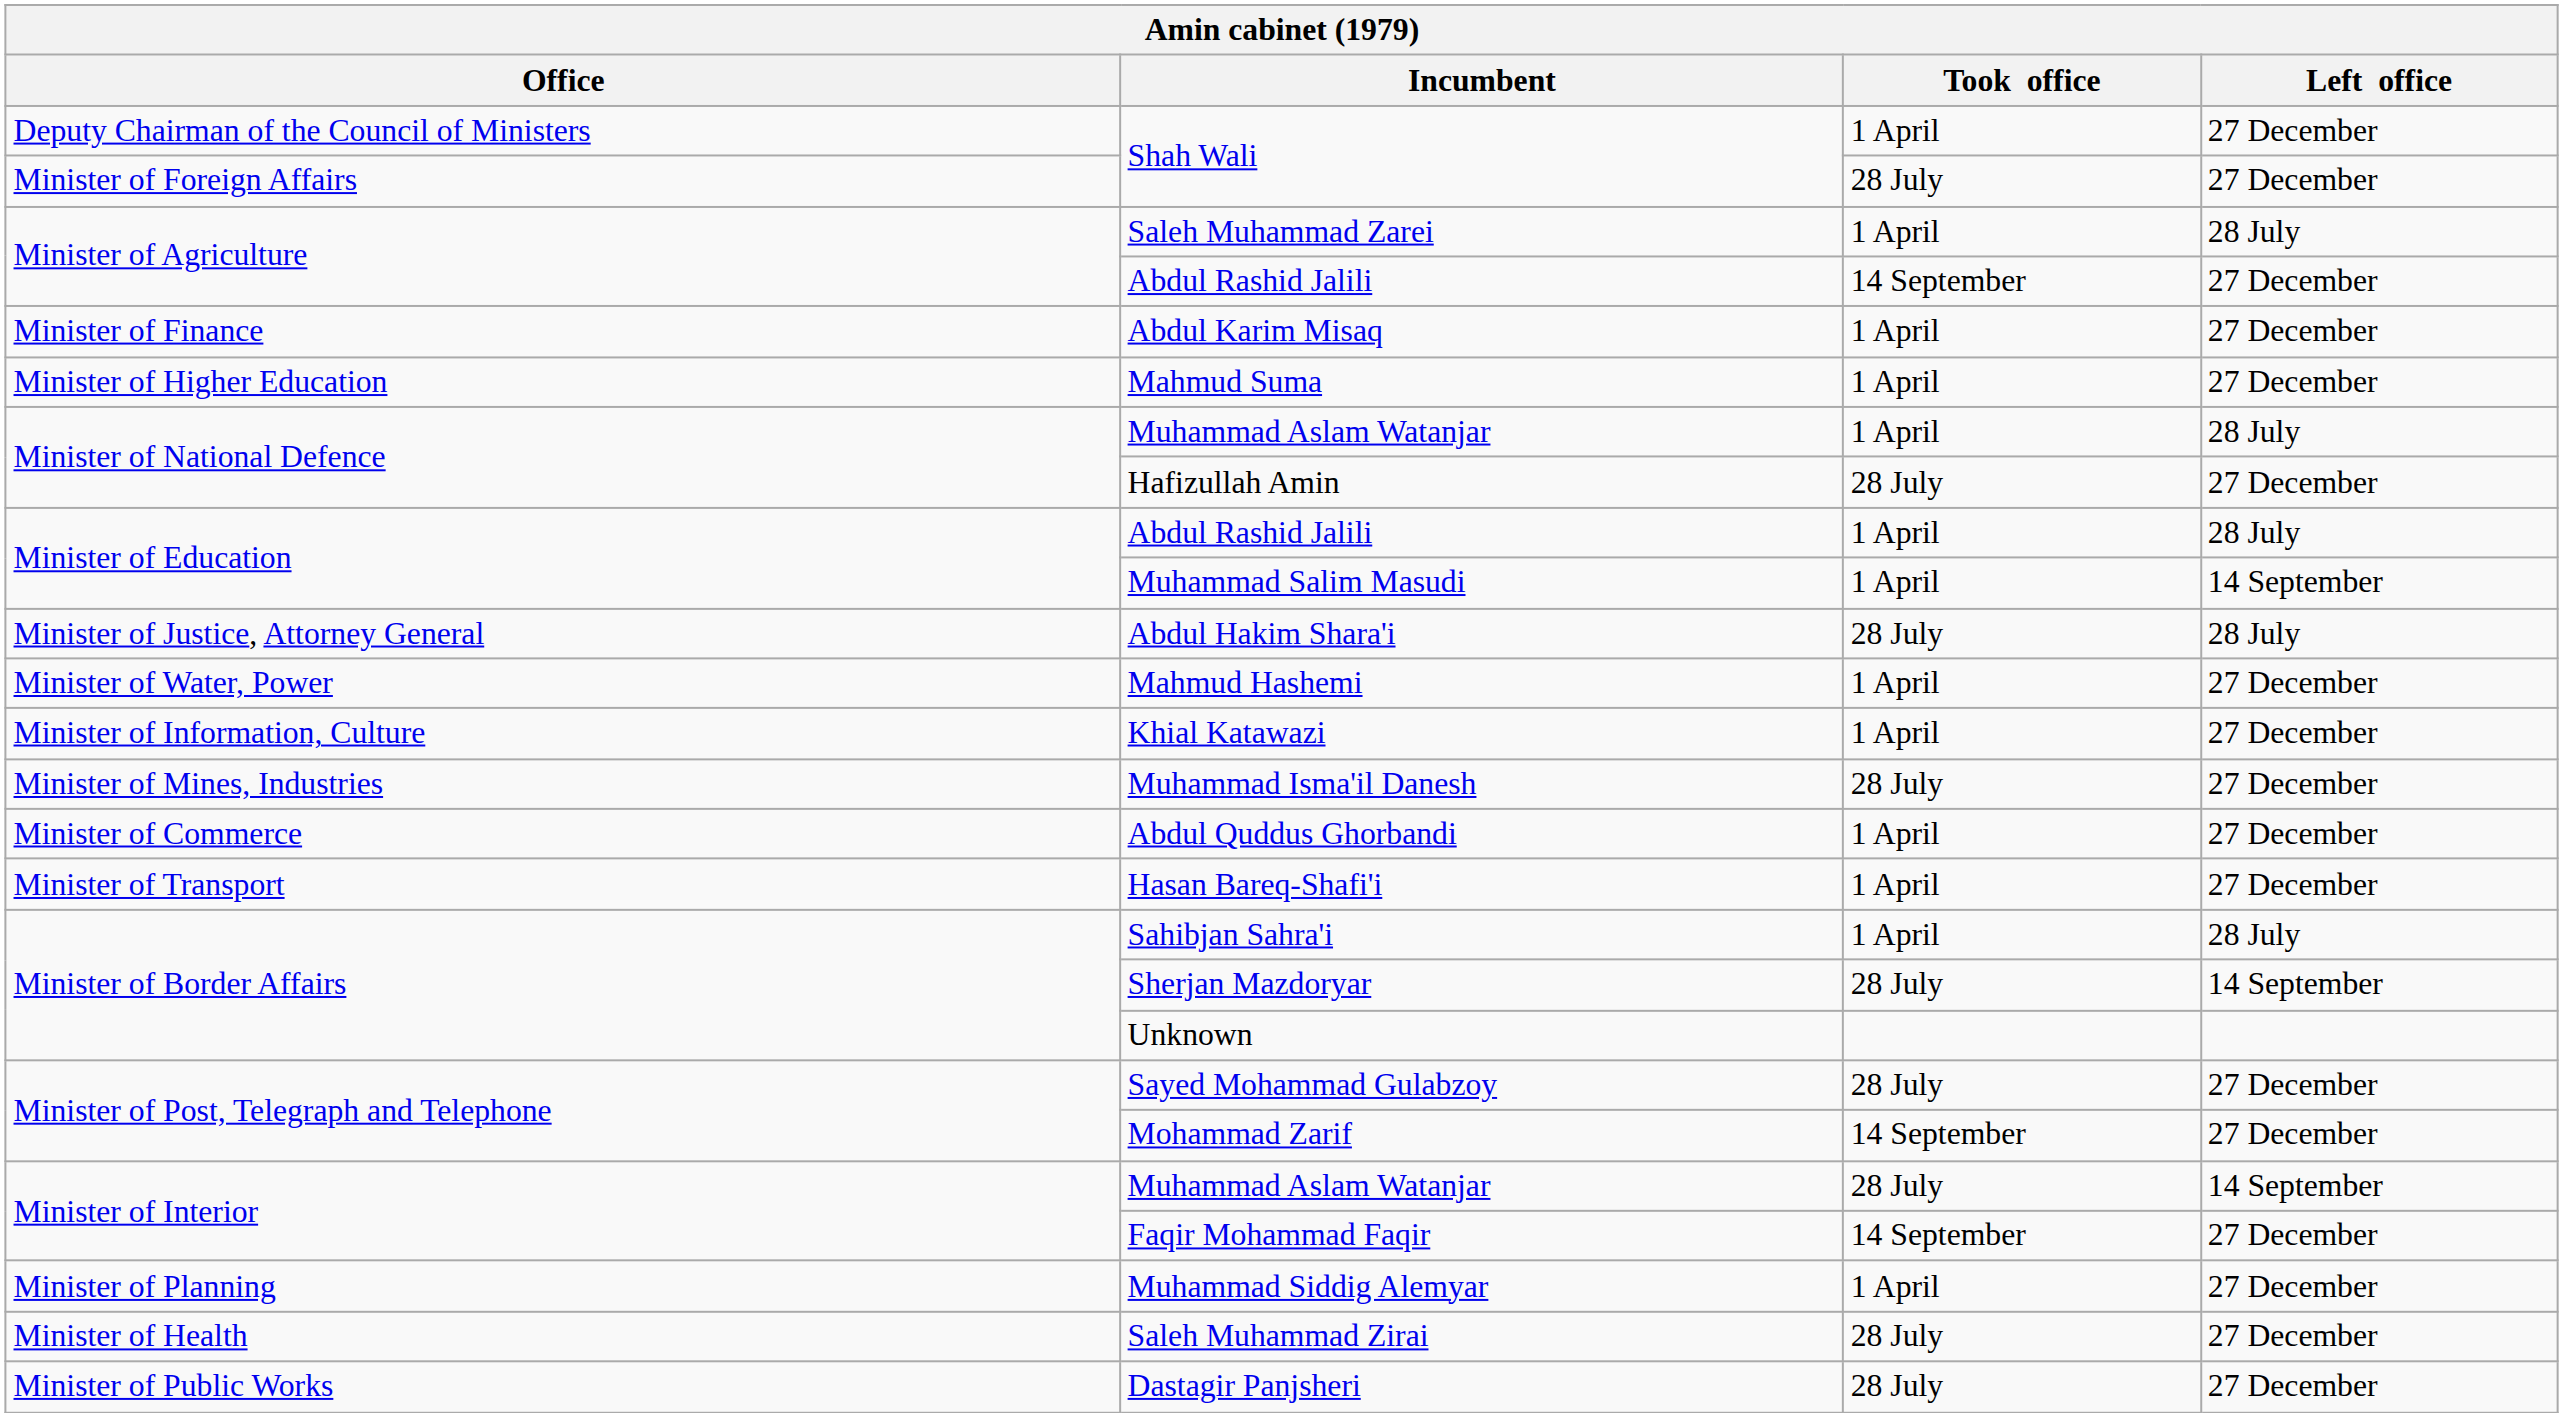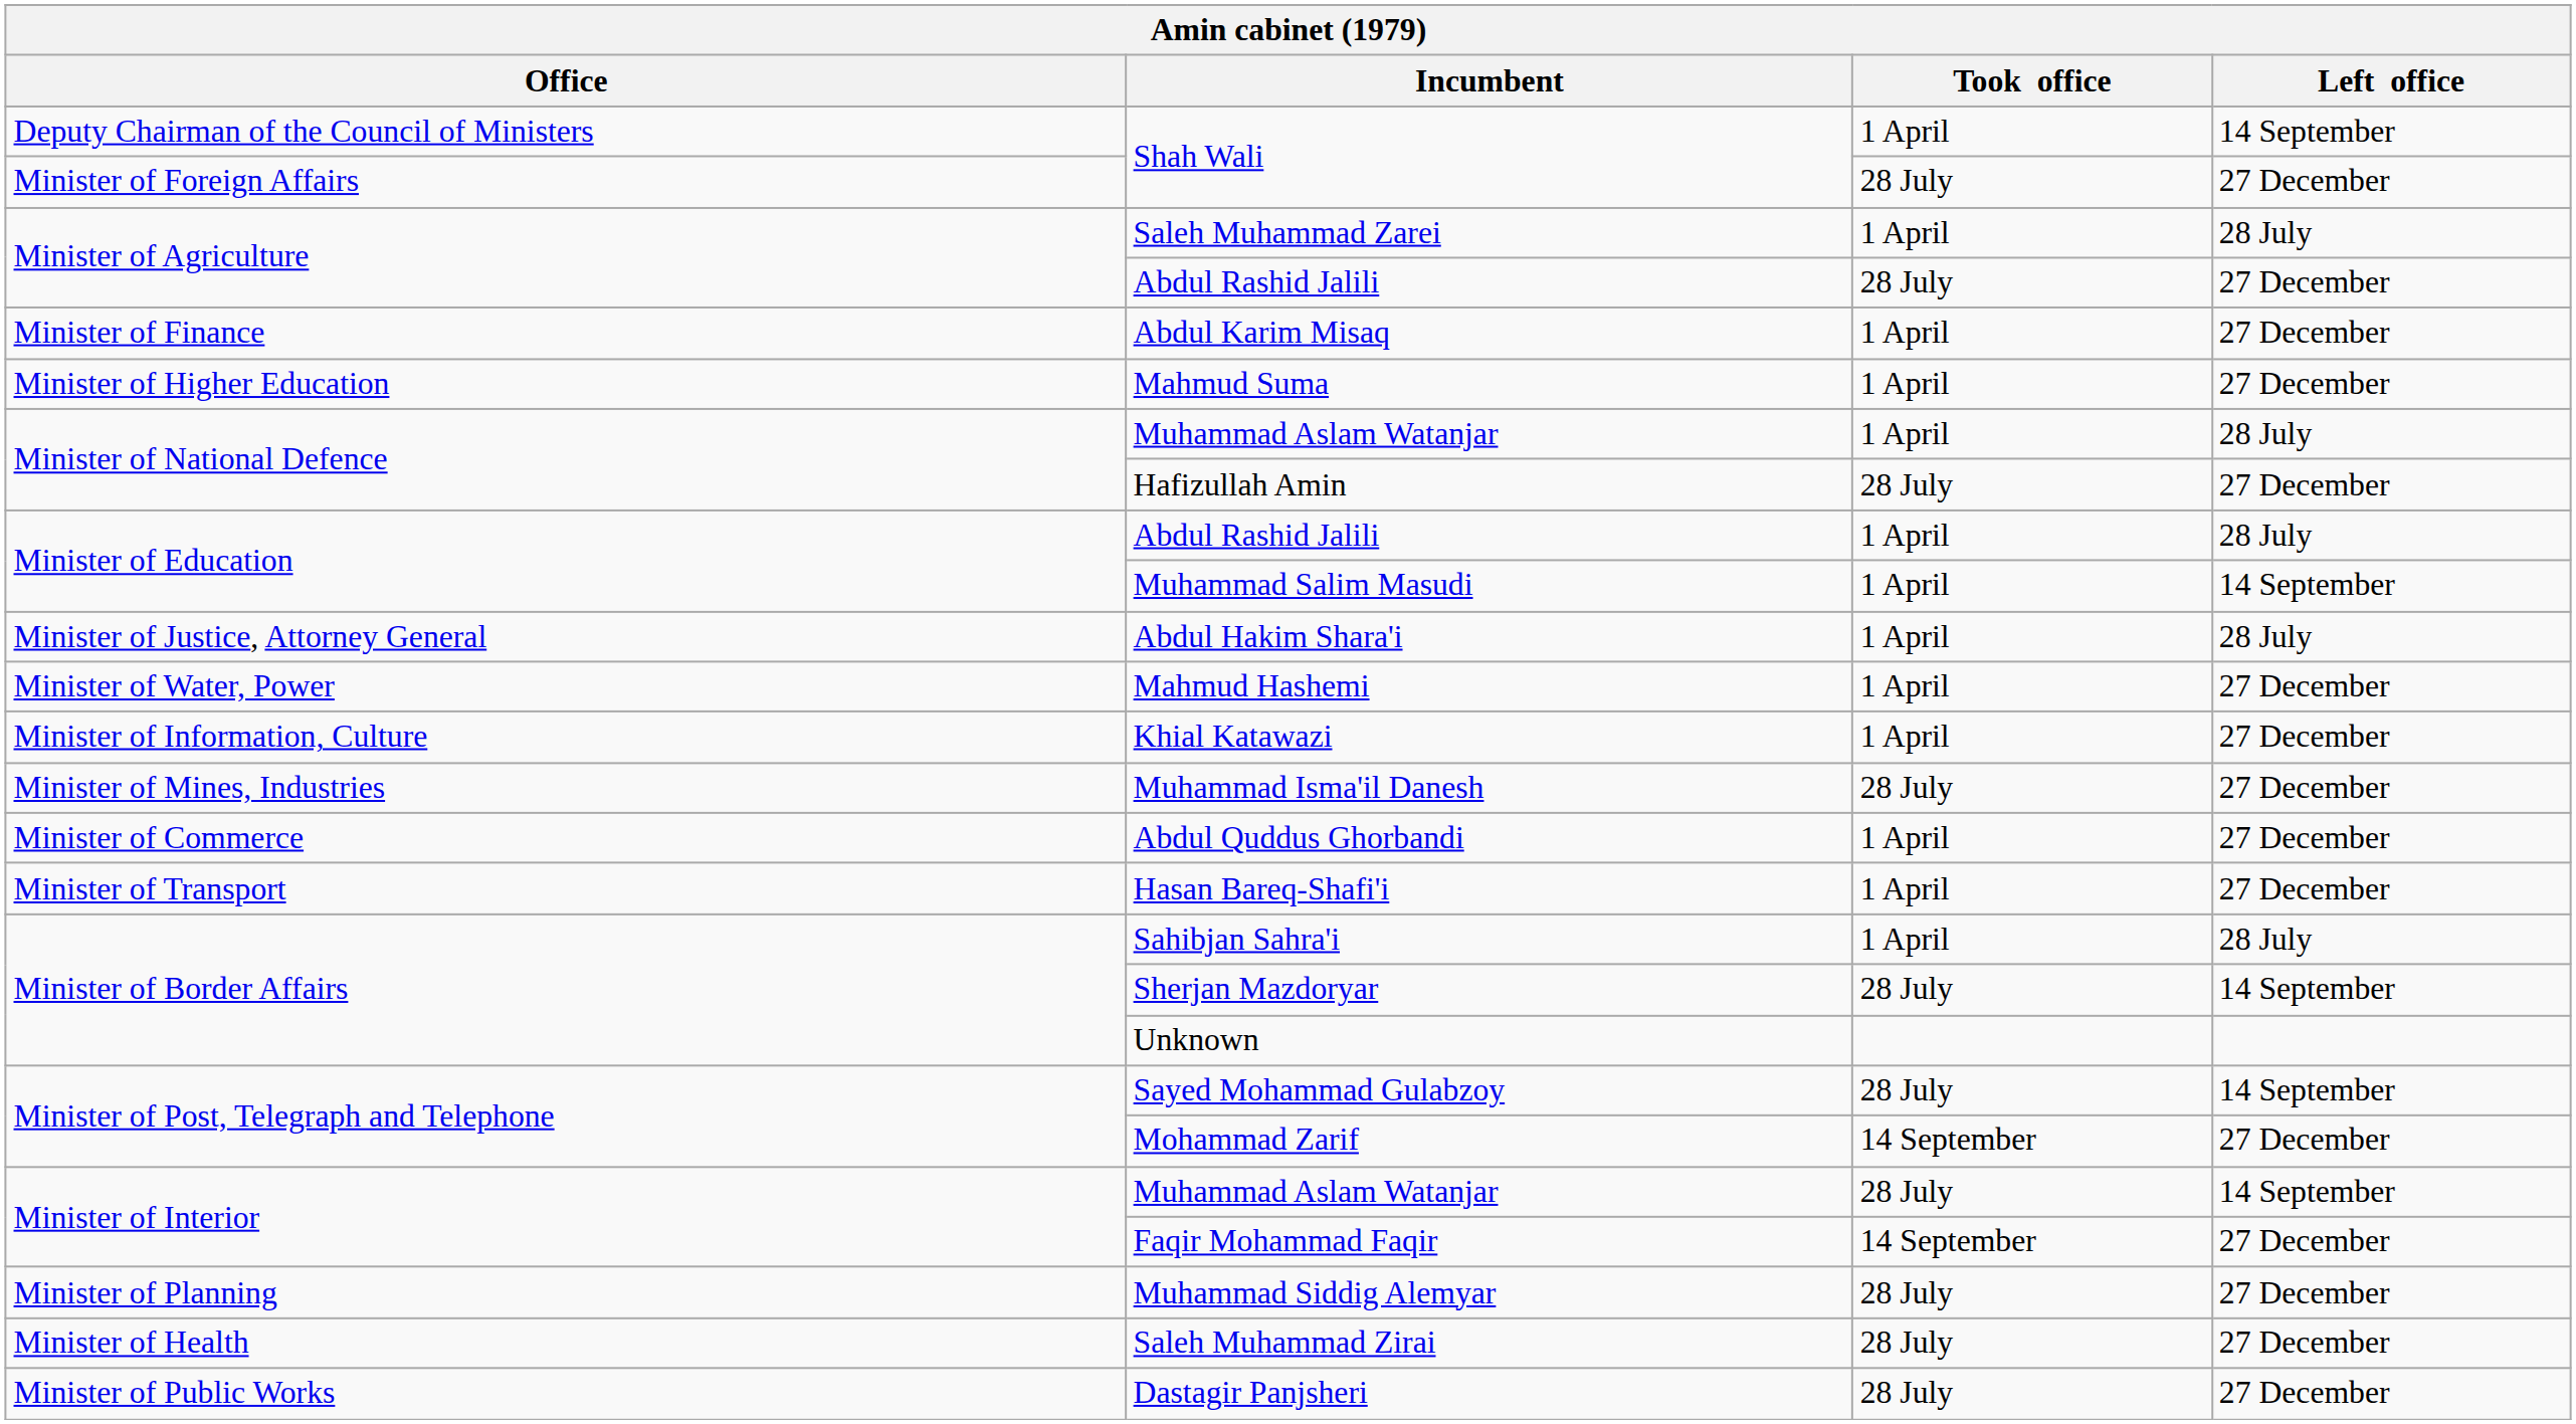 <table class="wikitable collapsible collapsed" width=65% style="float:right; margin:0 15px;">
 <tr>
 <th colspan="9">Amin cabinet (1979)</th>
 </tr>
 <tr>
 <th>Office</th>
 <th>Incumbent</th>
 <th>Took  office</th>
 <th>Left  office</th>
 </tr>
 <tr>
 <td><a href='#'>Deputy Chairman of the Council of Ministers</a></td>
 <td rowspan="2"><a href='#'>Shah Wali</a></td>
 <td>1 April</td>
-<td>27 December</td>
+<td>14 September</td>
 </tr>
 <tr>
 <td><a href='#'>Minister of Foreign Affairs</a></td>
 <td>28 July</td>
 <td>27 December</td>
 </tr>
 <tr>
 <td rowspan="2"><a href='#'>Minister of Agriculture</a></td>
 <td><a href='#'>Saleh Muhammad Zarei</a></td>
 <td>1 April</td>
 <td>28 July</td>
 </tr>
 <tr>
 <td><a href='#'>Abdul Rashid Jalili</a></td>
-<td>14 September</td>
+<td>28 July</td>
 <td>27 December</td>
 </tr>
 <tr>
 <td><a href='#'>Minister of Finance</a></td>
 <td><a href='#'>Abdul Karim Misaq</a></td>
 <td>1 April</td>
 <td>27 December</td>
 </tr>
 <tr>
 <td><a href='#'>Minister of Higher Education</a></td>
 <td><a href='#'>Mahmud Suma</a></td>
 <td>1 April</td>
 <td>27 December</td>
 </tr>
 <tr>
 <td rowspan="2"><a href='#'>Minister of National Defence</a></td>
 <td><a href='#'>Muhammad Aslam Watanjar</a></td>
 <td>1 April</td>
 <td>28 July</td>
 </tr>
 <tr>
 <td>Hafizullah Amin</td>
 <td>28 July</td>
 <td>27 December</td>
 </tr>
 <tr>
 <td rowspan="2"><a href='#'>Minister of Education</a></td>
 <td><a href='#'>Abdul Rashid Jalili</a></td>
 <td>1 April</td>
 <td>28 July</td>
 </tr>
 <tr>
 <td><a href='#'>Muhammad Salim Masudi</a></td>
 <td>1 April</td>
 <td>14 September</td>
 </tr>
 <tr>
 <td><a href='#'>Minister of Justice</a>, <a href='#'>Attorney General</a></td>
 <td><a href='#'>Abdul Hakim Shara'i</a></td>
-<td>28 July</td>
+<td>1 April</td>
 <td>28 July</td>
 </tr>
 <tr>
 <td><a href='#'>Minister of Water, Power</a></td>
 <td><a href='#'>Mahmud Hashemi</a></td>
 <td>1 April</td>
 <td>27 December</td>
 </tr>
 <tr>
 <td><a href='#'>Minister of Information, Culture</a></td>
 <td><a href='#'>Khial Katawazi</a></td>
 <td>1 April</td>
 <td>27 December</td>
 </tr>
 <tr>
 <td><a href='#'>Minister of Mines, Industries</a></td>
 <td><a href='#'>Muhammad Isma'il Danesh</a></td>
 <td>28 July</td>
 <td>27 December</td>
 </tr>
 <tr>
 <td><a href='#'>Minister of Commerce</a></td>
 <td><a href='#'>Abdul Quddus Ghorbandi</a></td>
 <td>1 April</td>
 <td>27 December</td>
 </tr>
 <tr>
 <td><a href='#'>Minister of Transport</a></td>
 <td><a href='#'>Hasan Bareq-Shafi'i</a></td>
 <td>1 April</td>
 <td>27 December</td>
 </tr>
 <tr>
 <td rowspan="3"><a href='#'>Minister of Border Affairs</a></td>
 <td><a href='#'>Sahibjan Sahra'i</a></td>
 <td>1 April</td>
 <td>28 July</td>
 </tr>
 <tr>
 <td><a href='#'>Sherjan Mazdoryar</a></td>
 <td>28 July</td>
 <td>14 September</td>
 </tr>
 <tr>
 <td>Unknown</td>
 <td></td>
 <td></td>
 </tr>
 <tr>
 <td rowspan="2"><a href='#'>Minister of Post, Telegraph and Telephone</a></td>
 <td><a href='#'>Sayed Mohammad Gulabzoy</a></td>
 <td>28 July</td>
-<td>27 December</td>
+<td>14 September</td>
 </tr>
 <tr>
 <td><a href='#'>Mohammad Zarif</a></td>
 <td>14 September</td>
 <td>27 December</td>
 </tr>
 <tr>
 <td rowspan="2"><a href='#'>Minister of Interior</a></td>
 <td><a href='#'>Muhammad Aslam Watanjar</a></td>
 <td>28 July</td>
 <td>14 September</td>
 </tr>
 <tr>
 <td><a href='#'>Faqir Mohammad Faqir</a></td>
 <td>14 September</td>
 <td>27 December</td>
 </tr>
 <tr>
 <td><a href='#'>Minister of Planning</a></td>
 <td><a href='#'>Muhammad Siddig Alemyar</a></td>
-<td>1 April</td>
+<td>28 July</td>
 <td>27 December</td>
 </tr>
 <tr>
 <td><a href='#'>Minister of Health</a></td>
 <td><a href='#'>Saleh Muhammad Zirai</a></td>
 <td>28 July</td>
 <td>27 December</td>
 </tr>
 <tr>
 <td><a href='#'>Minister of Public Works</a></td>
 <td><a href='#'>Dastagir Panjsheri</a></td>
 <td>28 July</td>
 <td>27 December</td>
 </tr>
 </table>
